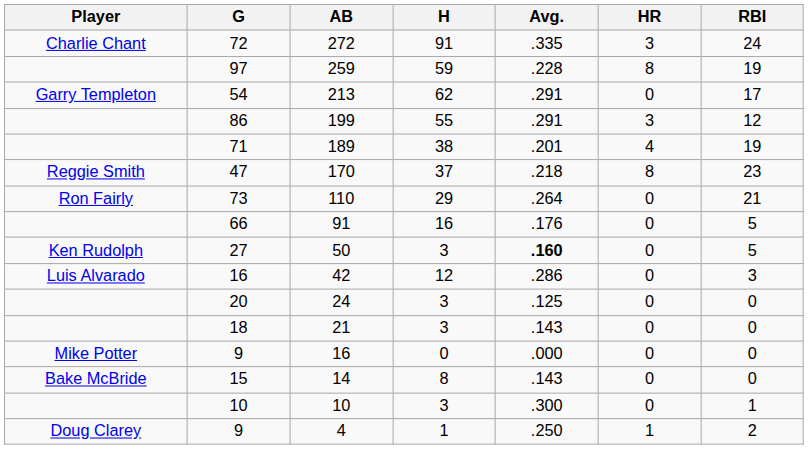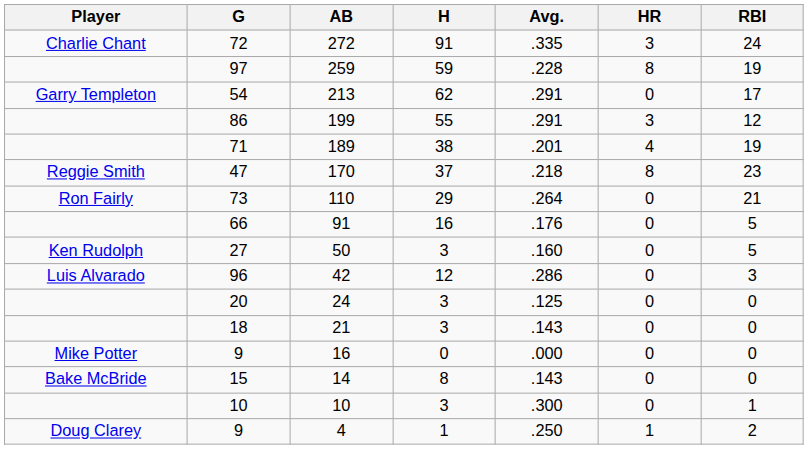 <table class="wikitable sortable">
 <tr>
 <th bgcolor="#DDDDFF" width="16%">Player</th>
 <th bgcolor="#DDDDFF" width="9%">G</th>
 <th bgcolor="#DDDDFF" width="9%">AB</th>
 <th bgcolor="#DDDDFF" width="9%">H</th>
 <th bgcolor="#DDDDFF" width="9%">Avg.</th>
 <th bgcolor="#DDDDFF" width="9%">HR</th>
 <th bgcolor="#DDDDFF" width="9%">RBI</th>
 </tr>
 <tr align="center">
 <td><a href='#'>Charlie Chant</a></td>
 <td>72</td>
 <td>272</td>
 <td>91</td>
 <td>.335</td>
 <td>3</td>
 <td>24</td>
 </tr>
 <tr align=center>
 <td></td>
 <td>97</td>
 <td>259</td>
 <td>59</td>
 <td>.228</td>
 <td>8</td>
 <td>19</td>
 </tr>
 <tr align="center">
 <td><a href='#'>Garry Templeton</a></td>
 <td>54</td>
 <td>213</td>
 <td>62</td>
 <td>.291</td>
 <td>0</td>
 <td>17</td>
 </tr>
 <tr align=center>
 <td></td>
 <td>86</td>
 <td>199</td>
 <td>55</td>
 <td>.291</td>
 <td>3</td>
 <td>12</td>
 </tr>
 <tr align="center">
 <td></td>
 <td>71</td>
 <td>189</td>
 <td>38</td>
 <td>.201</td>
 <td>4</td>
 <td>19</td>
 </tr>
 <tr align="center">
 <td><a href='#'>Reggie Smith</a></td>
 <td>47</td>
 <td>170</td>
 <td>37</td>
 <td>.218</td>
 <td>8</td>
 <td>23</td>
 </tr>
 <tr align=center>
 <td><a href='#'>Ron Fairly</a></td>
 <td>73</td>
 <td>110</td>
 <td>29</td>
 <td>.264</td>
 <td>0</td>
 <td>21</td>
 </tr>
 <tr align=center>
 <td></td>
 <td>66</td>
 <td>91</td>
 <td>16</td>
 <td>.176</td>
 <td>0</td>
 <td>5</td>
 </tr>
 <tr align="center">
 <td><a href='#'>Ken Rudolph</a></td>
 <td>27</td>
 <td>50</td>
 <td>3</td>
-<td><strong>.160</strong></td>
+<td>.160</td>
 <td>0</td>
 <td>5</td>
 </tr>
 <tr align=center>
 <td><a href='#'>Luis Alvarado</a></td>
-<td>16</td>
+<td>96</td>
 <td>42</td>
 <td>12</td>
 <td>.286</td>
 <td>0</td>
 <td>3</td>
 </tr>
 <tr align=center>
 <td></td>
 <td>20</td>
 <td>24</td>
 <td>3</td>
 <td>.125</td>
 <td>0</td>
 <td>0</td>
 </tr>
 <tr align="center">
 <td></td>
 <td>18</td>
 <td>21</td>
 <td>3</td>
 <td>.143</td>
 <td>0</td>
 <td>0</td>
 </tr>
 <tr align="center">
 <td><a href='#'>Mike Potter</a></td>
 <td>9</td>
 <td>16</td>
 <td>0</td>
 <td>.000</td>
 <td>0</td>
 <td>0</td>
 </tr>
 <tr align=center>
 <td><a href='#'>Bake McBride</a></td>
 <td>15</td>
 <td>14</td>
 <td>8</td>
 <td>.143</td>
 <td>0</td>
 <td>0</td>
 </tr>
 <tr align=center>
 <td></td>
 <td>10</td>
 <td>10</td>
 <td>3</td>
 <td>.300</td>
 <td>0</td>
 <td>1</td>
 </tr>
 <tr align="center">
 <td><a href='#'>Doug Clarey</a></td>
 <td>9</td>
 <td>4</td>
 <td>1</td>
 <td>.250</td>
 <td>1</td>
 <td>2</td>
 </tr>
 </table>
